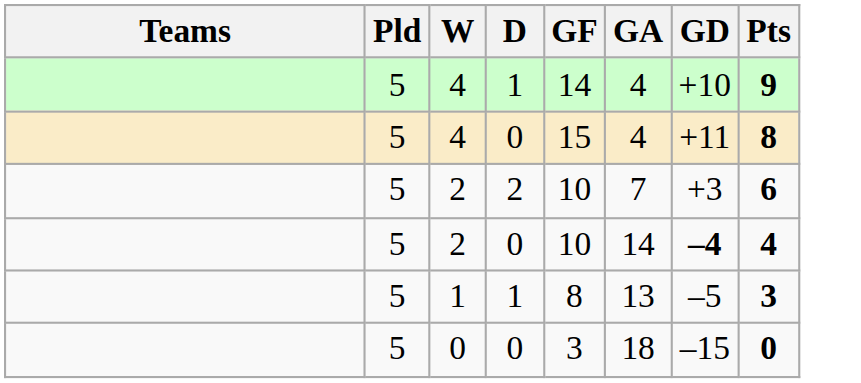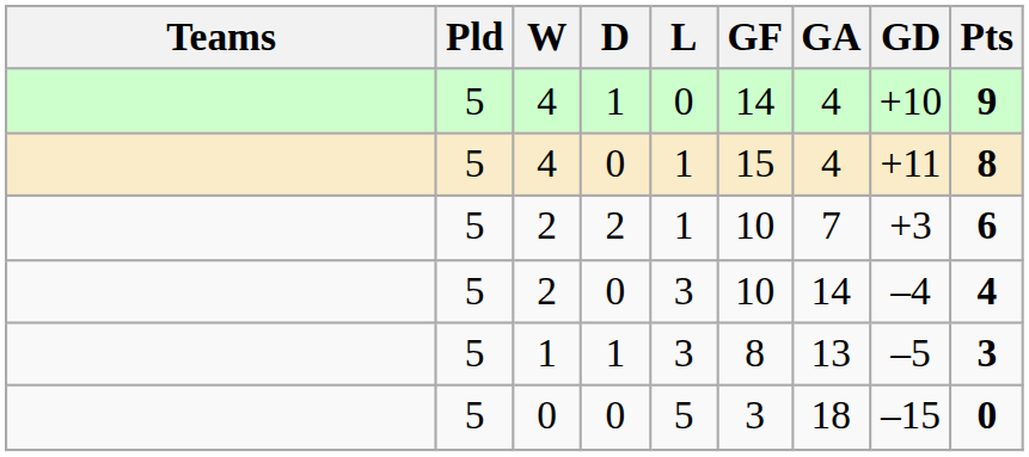 <table class="wikitable" style="text-align: center;">
 <tr>
 <th width=165>Teams</th>
 <th width=20>Pld</th>
 <th width=20>W</th>
 <th width=20>D</th>
+<th width=20>L</th>
 <th width=20>GF</th>
 <th width=20>GA</th>
 <th width=20>GD</th>
 <th width=20>Pts</th>
 </tr>
 <tr align=center style="background:#ccffcc;">
 <td style="text-align:left;"></td>
 <td>5</td>
 <td>4</td>
 <td>1</td>
+<td>0</td>
 <td>14</td>
 <td>4</td>
 <td>+10</td>
 <td><strong>9</strong></td>
 </tr>
 <tr align=center style="background:#faecc8;">
 <td style="text-align:left;"></td>
 <td>5</td>
 <td>4</td>
 <td>0</td>
+<td>1</td>
 <td>15</td>
 <td>4</td>
 <td>+11</td>
 <td><strong>8</strong></td>
 </tr>
 <tr align=center>
 <td style="text-align:left;"></td>
 <td>5</td>
 <td>2</td>
 <td>2</td>
+<td>1</td>
 <td>10</td>
 <td>7</td>
 <td>+3</td>
 <td><strong>6</strong></td>
 </tr>
 <tr align=center>
 <td style="text-align:left;"></td>
 <td>5</td>
 <td>2</td>
 <td>0</td>
+<td>3</td>
 <td>10</td>
 <td>14</td>
-<td><strong>–4</strong></td>
+<td>–4</td>
 <td><strong>4</strong></td>
 </tr>
 <tr align=center>
 <td style="text-align:left;"></td>
 <td>5</td>
 <td>1</td>
 <td>1</td>
+<td>3</td>
 <td>8</td>
 <td>13</td>
 <td>–5</td>
 <td><strong>3</strong></td>
 </tr>
 <tr align=center>
 <td style="text-align:left;"></td>
 <td>5</td>
 <td>0</td>
 <td>0</td>
+<td>5</td>
 <td>3</td>
 <td>18</td>
 <td>–15</td>
 <td><strong>0</strong></td>
 </tr>
 </table>
